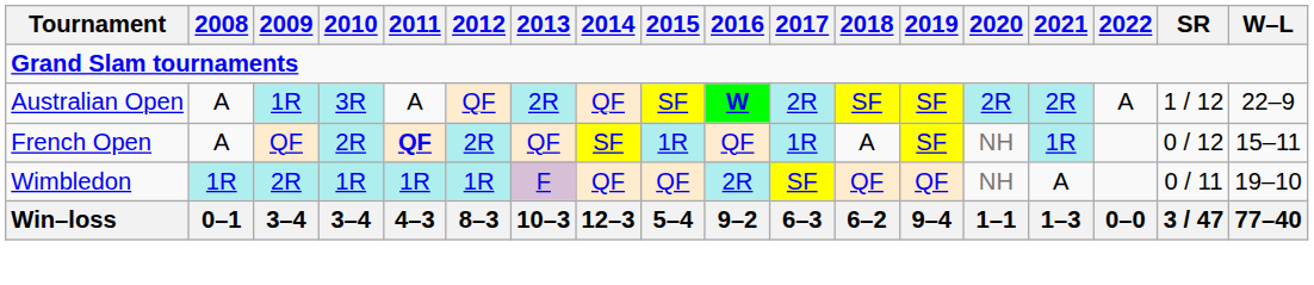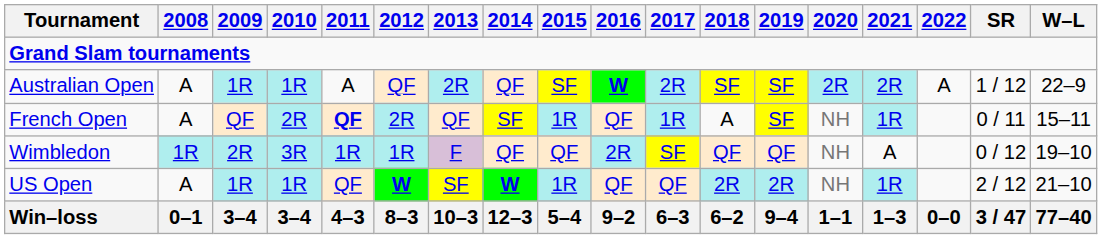 <table class=wikitable style=text-align:center;font-size:97%>
 <tr>
 <th>Tournament</th>
 <th><a href='#'>2008</a></th>
 <th><a href='#'>2009</a></th>
 <th><a href='#'>2010</a></th>
 <th><a href='#'>2011</a></th>
 <th><a href='#'>2012</a></th>
 <th><a href='#'>2013</a></th>
 <th><a href='#'>2014</a></th>
 <th><a href='#'>2015</a></th>
 <th><a href='#'>2016</a></th>
 <th><a href='#'>2017</a></th>
 <th><a href='#'>2018</a></th>
 <th><a href='#'>2019</a></th>
 <th><a href='#'>2020</a></th>
 <th><a href='#'>2021</a></th>
 <th><a href='#'>2022</a></th>
 <th>SR</th>
 <th>W–L</th>
 </tr>
 <tr>
 <td colspan="18" align="left"><a href='#'><strong>Grand Slam tournaments</strong></a></td>
 </tr>
 <tr>
 <td align=left><a href='#'>Australian Open</a></td>
 <td>A</td>
 <td bgcolor=afeeee><a href='#'>1R</a></td>
-<td bgcolor=afeeee><a href='#'>3R</a></td>
+<td bgcolor=afeeee><a href='#'>1R</a></td>
 <td>A</td>
 <td bgcolor=ffebcd><a href='#'>QF</a></td>
 <td bgcolor=afeeee><a href='#'>2R</a></td>
 <td bgcolor=ffebcd><a href='#'>QF</a></td>
 <td bgcolor=yellow><a href='#'>SF</a></td>
 <td style=background-color:lime><a href='#'><strong>W</strong></a></td>
 <td bgcolor=afeeee><a href='#'>2R</a></td>
 <td bgcolor=yellow><a href='#'>SF</a></td>
 <td bgcolor=yellow><a href='#'>SF</a></td>
 <td bgcolor=afeeee><a href='#'>2R</a></td>
 <td bgcolor=afeeee><a href='#'>2R</a></td>
 <td>A</td>
 <td>1 / 12</td>
 <td>22–9</td>
 </tr>
 <tr>
 <td align=left><a href='#'>French Open</a></td>
 <td>A</td>
 <td bgcolor=ffebcd><a href='#'>QF</a></td>
 <td bgcolor=afeeee><a href='#'>2R</a></td>
 <td bgcolor=ffebcd><strong><a href='#'>QF</a></strong></td>
 <td bgcolor=afeeee><a href='#'>2R</a></td>
 <td bgcolor=ffebcd><a href='#'>QF</a></td>
 <td bgcolor=yellow><a href='#'>SF</a></td>
 <td bgcolor=afeeee><a href='#'>1R</a></td>
 <td bgcolor=ffebcd><a href='#'>QF</a></td>
 <td bgcolor=afeeee><a href='#'>1R</a></td>
 <td>A</td>
 <td bgcolor=yellow><a href='#'>SF</a></td>
 <td style=color:#767676>NH</td>
 <td bgcolor=afeeee><a href='#'>1R</a></td>
 <td></td>
-<td>0 / 12</td>
+<td>0 / 11</td>
 <td>15–11</td>
 </tr>
 <tr>
 <td align=left><a href='#'>Wimbledon</a></td>
 <td bgcolor=afeeee><a href='#'>1R</a></td>
 <td bgcolor=afeeee><a href='#'>2R</a></td>
-<td bgcolor=afeeee><a href='#'>1R</a></td>
+<td bgcolor=afeeee><a href='#'>3R</a></td>
 <td bgcolor=afeeee><a href='#'>1R</a></td>
 <td bgcolor=afeeee><a href='#'>1R</a></td>
 <td bgcolor=D8BFD8><a href='#'>F</a></td>
 <td bgcolor=ffebcd><a href='#'>QF</a></td>
 <td bgcolor=ffebcd><a href='#'>QF</a></td>
 <td bgcolor=afeeee><a href='#'>2R</a></td>
 <td bgcolor=yellow><a href='#'>SF</a></td>
 <td bgcolor=ffebcd><a href='#'>QF</a></td>
 <td bgcolor=ffebcd><a href='#'>QF</a></td>
 <td style=color:#767676>NH</td>
 <td>A</td>
 <td></td>
-<td>0 / 11</td>
+<td>0 / 12</td>
 <td>19–10</td>
+</tr>
+<tr>
+<td align=left><a href='#'>US Open</a></td>
+<td>A</td>
+<td bgcolor=afeeee><a href='#'>1R</a></td>
+<td bgcolor=afeeee><a href='#'>1R</a></td>
+<td bgcolor=ffebcd><a href='#'>QF</a></td>
+<td bgcolor=lime><a href='#'><strong>W</strong></a></td>
+<td bgcolor=yellow><a href='#'>SF</a></td>
+<td bgcolor=lime><a href='#'><strong>W</strong></a></td>
+<td bgcolor=afeeee><a href='#'>1R</a></td>
+<td bgcolor=ffebcd><a href='#'>QF</a></td>
+<td bgcolor=ffebcd><a href='#'>QF</a></td>
+<td bgcolor=afeeee><a href='#'>2R</a></td>
+<td bgcolor=afeeee><a href='#'>2R</a></td>
+<td style=color:#767676>NH</td>
+<td bgcolor=afeeee><a href='#'>1R</a></td>
+<td></td>
+<td>2 / 12</td>
+<td>21–10</td>
 </tr>
 <tr>
 <th style=text-align:left>Win–loss</th>
 <th>0–1</th>
 <th>3–4</th>
 <th>3–4</th>
 <th>4–3</th>
 <th>8–3</th>
 <th>10–3</th>
 <th>12–3</th>
 <th>5–4</th>
 <th>9–2</th>
 <th>6–3</th>
 <th>6–2</th>
 <th>9–4</th>
 <th>1–1</th>
 <th>1–3</th>
 <th>0–0</th>
 <th>3 / 47</th>
 <th>77–40</th>
 </tr>
 </table>
